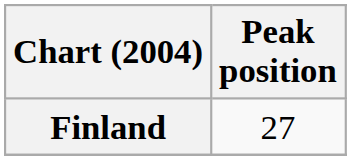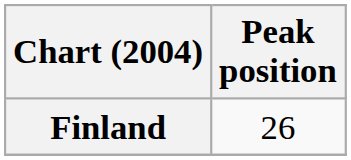 <table class="wikitable sortable plainrowheaders">
 <tr>
 <th>Chart (2004)</th>
 <th>Peak<br>position</th>
 </tr>
 <tr>
 <th scope="row">Finland</th>
-<td align="center">27</td>
+<td align="center">26</td>
 </tr>
 <tr>
 </tr>
 </table>
